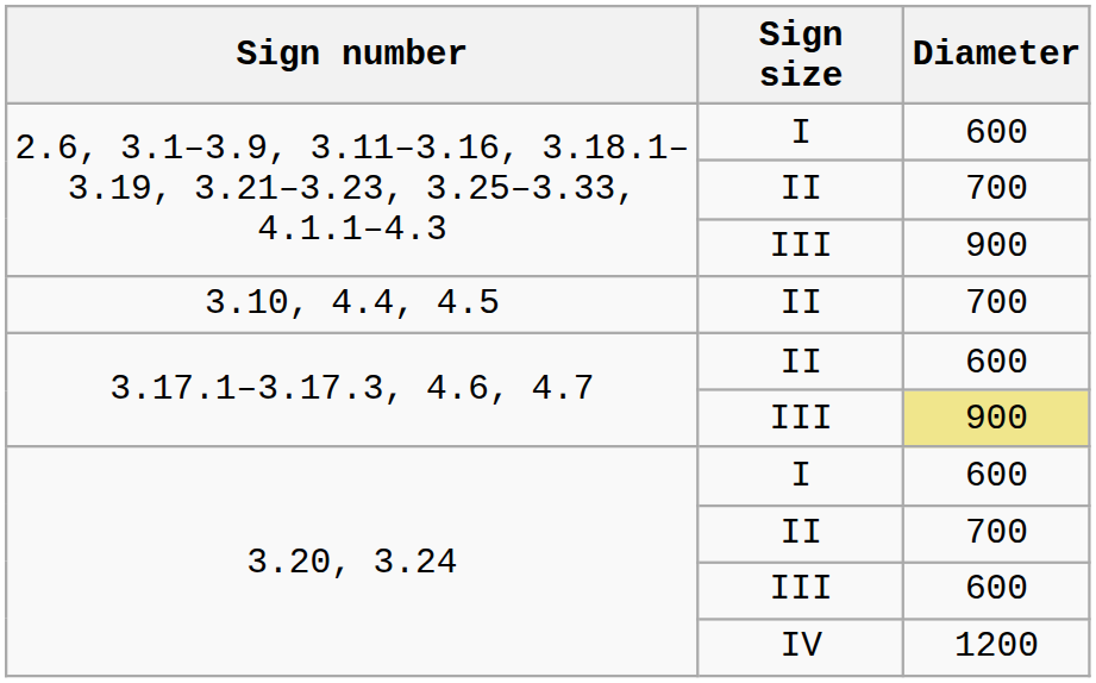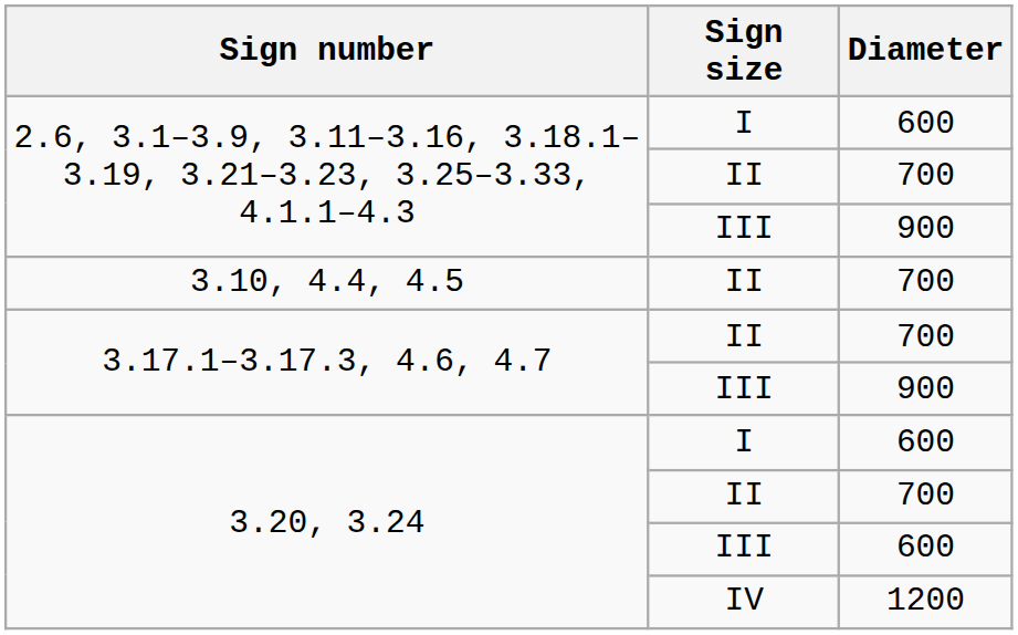 <table class="wikitable" style="text-align:center;">
 <tr>
 <th style="width:250px;">Sign number</th>
 <th style="width:70px;">Sign size</th>
 <th style="width:45px;">Diameter</th>
 </tr>
 <tr>
 <td rowspan="3">2.6, 3.1–3.9, 3.11–3.16, 3.18.1–3.19, 3.21–3.23, 3.25–3.33, 4.1.1–4.3</td>
 <td>I</td>
 <td>600</td>
 </tr>
 <tr>
 <td>II</td>
 <td>700</td>
 </tr>
 <tr>
 <td>III</td>
 <td>900</td>
 </tr>
 <tr>
 <td>3.10, 4.4, 4.5</td>
 <td>II</td>
 <td>700</td>
 </tr>
 <tr>
 <td rowspan="2">3.17.1–3.17.3, 4.6, 4.7</td>
 <td>II</td>
-<td>600</td>
+<td>700</td>
 </tr>
 <tr>
 <td>III</td>
-<td style="background: khaki;">900</td>
+<td>900</td>
 </tr>
 <tr>
 <td rowspan="4">3.20, 3.24</td>
 <td>I</td>
 <td>600</td>
 </tr>
 <tr>
 <td>II</td>
 <td>700</td>
 </tr>
 <tr>
 <td>III</td>
 <td>600</td>
 </tr>
 <tr>
 <td>IV</td>
 <td>1200</td>
 </tr>
 </table>
